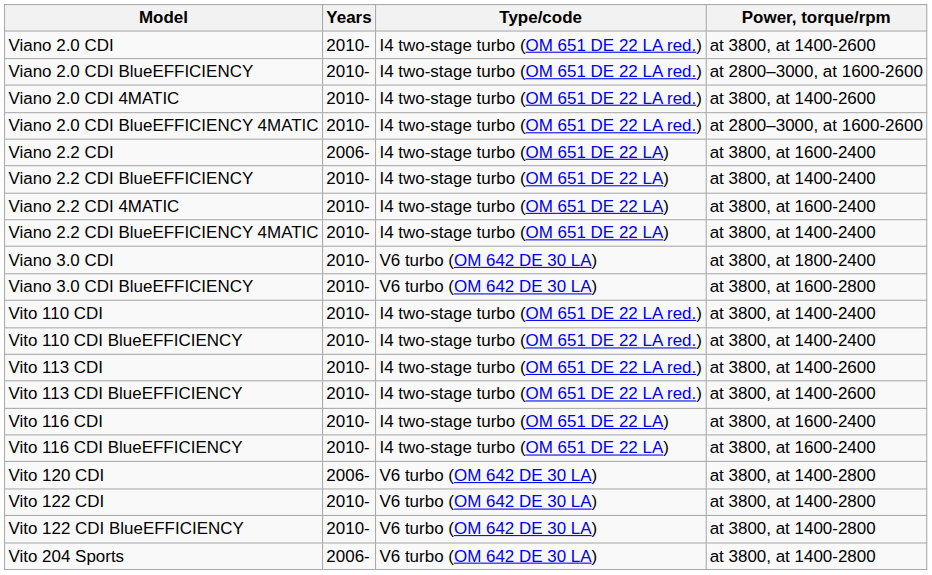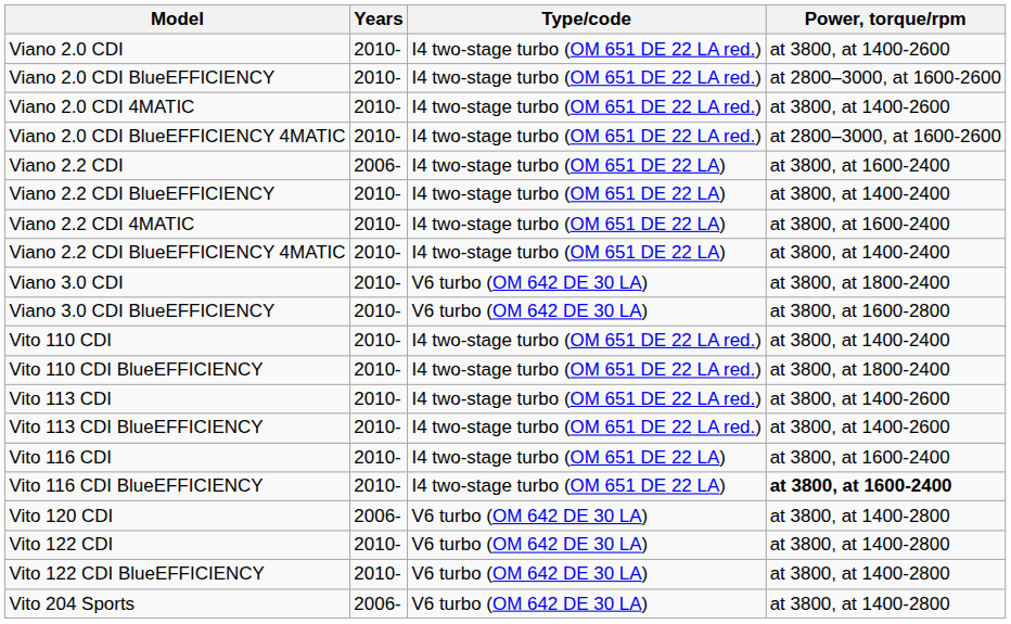 <table class="wikitable sortable">
 <tr>
 <th>Model</th>
 <th>Years</th>
 <th>Type/code</th>
 <th>Power, torque/rpm</th>
 </tr>
 <tr>
 <td>Viano 2.0 CDI</td>
 <td>2010-</td>
 <td> I4 two-stage turbo (<a href='#'>OM 651 DE 22 LA red.</a>)</td>
 <td> at 3800,  at 1400-2600</td>
 </tr>
 <tr>
 <td>Viano 2.0 CDI BlueEFFICIENCY</td>
 <td>2010-</td>
 <td> I4 two-stage turbo (<a href='#'>OM 651 DE 22 LA red.</a>)</td>
 <td> at 2800–3000,  at 1600-2600</td>
 </tr>
 <tr>
 <td>Viano 2.0 CDI 4MATIC</td>
 <td>2010-</td>
 <td> I4 two-stage turbo (<a href='#'>OM 651 DE 22 LA red.</a>)</td>
 <td> at 3800,  at 1400-2600</td>
 </tr>
 <tr>
 <td>Viano 2.0 CDI BlueEFFICIENCY 4MATIC</td>
 <td>2010-</td>
 <td> I4 two-stage turbo (<a href='#'>OM 651 DE 22 LA red.</a>)</td>
 <td> at 2800–3000,  at 1600-2600</td>
 </tr>
 <tr>
 <td>Viano 2.2 CDI</td>
 <td>2006-</td>
 <td> I4 two-stage turbo (<a href='#'>OM 651 DE 22 LA</a>)</td>
 <td> at 3800,  at 1600-2400</td>
 </tr>
 <tr>
 <td>Viano 2.2 CDI BlueEFFICIENCY</td>
 <td>2010-</td>
 <td> I4 two-stage turbo (<a href='#'>OM 651 DE 22 LA</a>)</td>
 <td> at 3800,  at 1400-2400</td>
 </tr>
 <tr>
 <td>Viano 2.2 CDI 4MATIC</td>
 <td>2010-</td>
 <td> I4 two-stage turbo (<a href='#'>OM 651 DE 22 LA</a>)</td>
 <td> at 3800,  at 1600-2400</td>
 </tr>
 <tr>
 <td>Viano 2.2 CDI BlueEFFICIENCY 4MATIC</td>
 <td>2010-</td>
 <td> I4 two-stage turbo (<a href='#'>OM 651 DE 22 LA</a>)</td>
 <td> at 3800,  at 1400-2400</td>
 </tr>
 <tr>
 <td>Viano 3.0 CDI</td>
 <td>2010-</td>
 <td> V6 turbo (<a href='#'>OM 642 DE 30 LA</a>)</td>
 <td> at 3800,  at 1800-2400</td>
 </tr>
 <tr>
 <td>Viano 3.0 CDI BlueEFFICIENCY</td>
 <td>2010-</td>
 <td> V6 turbo (<a href='#'>OM 642 DE 30 LA</a>)</td>
 <td> at 3800,  at 1600-2800</td>
 </tr>
 <tr>
 <td>Vito 110 CDI</td>
 <td>2010-</td>
 <td> I4 two-stage turbo (<a href='#'>OM 651 DE 22 LA red.</a>)</td>
 <td> at 3800,  at 1400-2400</td>
 </tr>
 <tr>
 <td>Vito 110 CDI BlueEFFICIENCY</td>
 <td>2010-</td>
 <td> I4 two-stage turbo (<a href='#'>OM 651 DE 22 LA red.</a>)</td>
-<td> at 3800,  at 1400-2400</td>
+<td> at 3800,  at 1800-2400</td>
 </tr>
 <tr>
 <td>Vito 113 CDI</td>
 <td>2010-</td>
 <td> I4 two-stage turbo (<a href='#'>OM 651 DE 22 LA red.</a>)</td>
 <td> at 3800,  at 1400-2600</td>
 </tr>
 <tr>
 <td>Vito 113 CDI BlueEFFICIENCY</td>
 <td>2010-</td>
 <td> I4 two-stage turbo (<a href='#'>OM 651 DE 22 LA red.</a>)</td>
 <td> at 3800,  at 1400-2600</td>
 </tr>
 <tr>
 <td>Vito 116 CDI</td>
 <td>2010-</td>
 <td> I4 two-stage turbo (<a href='#'>OM 651 DE 22 LA</a>)</td>
 <td> at 3800,  at 1600-2400</td>
 </tr>
 <tr>
 <td>Vito 116 CDI BlueEFFICIENCY</td>
 <td>2010-</td>
 <td> I4 two-stage turbo (<a href='#'>OM 651 DE 22 LA</a>)</td>
-<td> at 3800,  at 1600-2400</td>
+<td><strong> at 3800,  at 1600-2400</strong></td>
 </tr>
 <tr>
 <td>Vito 120 CDI</td>
 <td>2006-</td>
 <td> V6 turbo (<a href='#'>OM 642 DE 30 LA</a>)</td>
 <td> at 3800,  at 1400-2800</td>
 </tr>
 <tr>
 <td>Vito 122 CDI</td>
 <td>2010-</td>
 <td> V6 turbo (<a href='#'>OM 642 DE 30 LA</a>)</td>
 <td> at 3800,  at 1400-2800</td>
 </tr>
 <tr>
 <td>Vito 122 CDI BlueEFFICIENCY</td>
 <td>2010-</td>
 <td> V6 turbo (<a href='#'>OM 642 DE 30 LA</a>)</td>
 <td> at 3800,  at 1400-2800</td>
 </tr>
 <tr>
 <td>Vito 204 Sports</td>
 <td>2006-</td>
 <td> V6 turbo (<a href='#'>OM 642 DE 30 LA</a>)</td>
 <td> at 3800,  at 1400-2800</td>
 </tr>
 </table>
